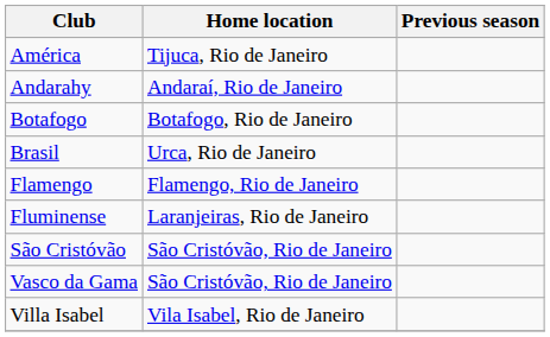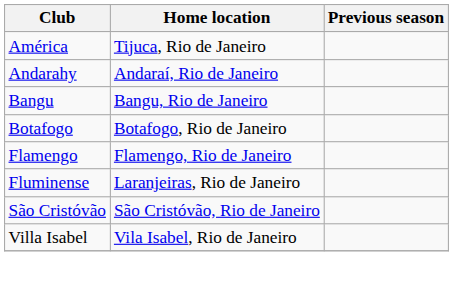 <table class="wikitable sortable">
 <tr>
 <th>Club</th>
 <th>Home location</th>
 <th>Previous season</th>
 </tr>
 <tr>
 <td><a href='#'>América</a></td>
 <td><a href='#'>Tijuca</a>, Rio de Janeiro</td>
 <td></td>
 </tr>
 <tr>
 <td><a href='#'>Andarahy</a></td>
 <td><a href='#'>Andaraí, Rio de Janeiro</a></td>
 <td></td>
 </tr>
 <tr>
-<td><a href='#'>Botafogo</a></td>
-<td><a href='#'>Botafogo</a>, Rio de Janeiro</td>
+<td><a href='#'>Bangu</a></td>
+<td><a href='#'>Bangu, Rio de Janeiro</a></td>
 <td></td>
 </tr>
 <tr>
-<td><a href='#'>Brasil</a></td>
-<td><a href='#'>Urca</a>, Rio de Janeiro</td>
+<td><a href='#'>Botafogo</a></td>
+<td><a href='#'>Botafogo</a>, Rio de Janeiro</td>
 <td></td>
 </tr>
 <tr>
 <td><a href='#'>Flamengo</a></td>
 <td><a href='#'>Flamengo, Rio de Janeiro</a></td>
 <td></td>
 </tr>
 <tr>
 <td><a href='#'>Fluminense</a></td>
 <td><a href='#'>Laranjeiras</a>, Rio de Janeiro</td>
 <td></td>
 </tr>
 <tr>
 <td><a href='#'>São Cristóvão</a></td>
 <td><a href='#'>São Cristóvão, Rio de Janeiro</a></td>
 <td></td>
 </tr>
 <tr>
-<td><a href='#'>Vasco da Gama</a></td>
-<td><a href='#'>São Cristóvão, Rio de Janeiro</a></td>
-<td></td>
-</tr>
-<tr>
 <td>Villa Isabel</td>
 <td><a href='#'>Vila Isabel</a>, Rio de Janeiro</td>
 <td></td>
 </tr>
 <tr>
 </tr>
 </table>
